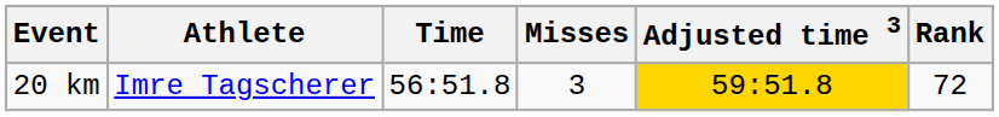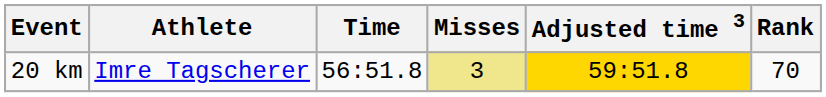 <table class="wikitable" style="font-size:90%">
 <tr>
 <th>Event</th>
 <th>Athlete</th>
 <th>Time</th>
 <th>Misses</th>
 <th>Adjusted time <sup>3</sup></th>
 <th>Rank</th>
 </tr>
 <tr>
 <td>20 km</td>
 <td><a href='#'>Imre Tagscherer</a></td>
 <td align="center">56:51.8</td>
-<td align="center">3</td>
+<td align="center" style="background: khaki;">3</td>
 <td align="center" style="background: gold;">59:51.8</td>
-<td align="center">72</td>
+<td align="center">70</td>
 </tr>
 </table>
